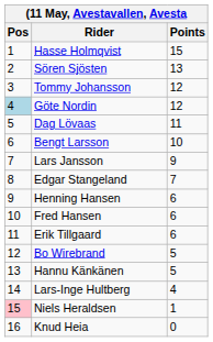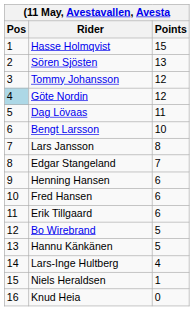 <table class="wikitable">
 <tr>
 <th colspan="6">(11 May, <a href='#'>Avestavallen</a>, <a href='#'>Avesta</a></th>
 </tr>
 <tr>
 <th width=20>Pos</th>
 <th width=180>Rider</th>
 <th width=40>Points</th>
 </tr>
 <tr>
 <td>1</td>
 <td style="text-align:left;"> <a href='#'>Hasse Holmqvist</a></td>
 <td>15</td>
 </tr>
 <tr>
 <td>2</td>
 <td style="text-align:left;">  <a href='#'>Sören Sjösten</a></td>
 <td>13</td>
 </tr>
 <tr>
 <td>3</td>
 <td style="text-align:left;"> <a href='#'>Tommy Johansson</a></td>
 <td>12</td>
 </tr>
 <tr>
 <td style="background: lightblue;">4</td>
 <td style="text-align:left;"> <a href='#'>Göte Nordin</a></td>
 <td>12</td>
 </tr>
 <tr>
 <td>5</td>
 <td style="text-align:left;"> <a href='#'>Dag Lövaas</a></td>
 <td>11</td>
 </tr>
 <tr>
 <td>6</td>
 <td style="text-align:left;"> <a href='#'>Bengt Larsson</a></td>
 <td>10</td>
 </tr>
 <tr>
 <td>7</td>
 <td style="text-align:left;"> Lars Jansson</td>
-<td>9</td>
+<td>8</td>
 </tr>
 <tr>
 <td>8</td>
 <td style="text-align:left;"> Edgar Stangeland</td>
 <td>7</td>
 </tr>
 <tr>
 <td>9</td>
 <td style="text-align:left;"> Henning Hansen</td>
 <td>6</td>
 </tr>
 <tr>
 <td>10</td>
 <td style="text-align:left;"> Fred Hansen</td>
 <td>6</td>
 </tr>
 <tr>
 <td>11</td>
 <td style="text-align:left;"> Erik Tillgaard</td>
 <td>6</td>
 </tr>
 <tr>
 <td>12</td>
 <td style="text-align:left;"> <a href='#'>Bo Wirebrand</a></td>
 <td>5</td>
 </tr>
 <tr>
 <td>13</td>
 <td style="text-align:left;"> Hannu Känkänen</td>
 <td>5</td>
 </tr>
 <tr>
 <td>14</td>
 <td style="text-align:left;"> Lars-Inge Hultberg</td>
 <td>4</td>
 </tr>
 <tr>
-<td style="background: pink;">15</td>
+<td>15</td>
 <td style="text-align:left;"> Niels Heraldsen</td>
 <td>1</td>
 </tr>
 <tr>
 <td>16</td>
 <td style="text-align:left;"> Knud Heia</td>
 <td>0</td>
 </tr>
 </table>
